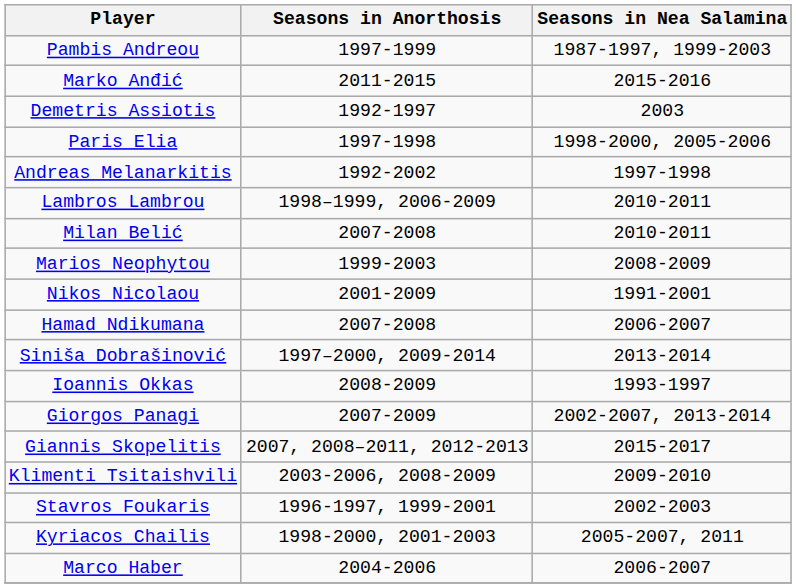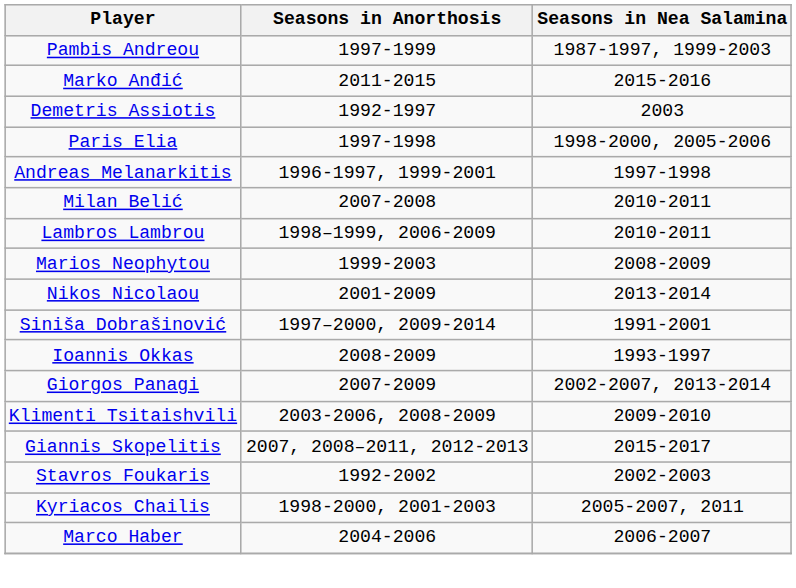 <table class="wikitable" style="margin:1em auto; text-align:center; font-size:90%">
 <tr>
 <th>Player</th>
 <th>Seasons in Anorthosis</th>
 <th>Seasons in Nea Salamina</th>
 </tr>
 <tr>
 <td><a href='#'>Pambis Andreou</a></td>
 <td>1997-1999</td>
 <td>1987-1997, 1999-2003</td>
 </tr>
 <tr>
 <td><a href='#'>Marko Anđić</a></td>
 <td>2011-2015</td>
 <td>2015-2016</td>
 </tr>
 <tr>
 <td><a href='#'>Demetris Assiotis</a></td>
 <td>1992-1997</td>
 <td>2003</td>
 </tr>
 <tr>
 <td><a href='#'>Paris Elia</a></td>
 <td>1997-1998</td>
 <td>1998-2000, 2005-2006</td>
 </tr>
 <tr>
 <td><a href='#'>Andreas Melanarkitis</a></td>
-<td>1992-2002</td>
+<td>1996-1997, 1999-2001</td>
 <td>1997-1998</td>
+</tr>
+<tr>
+<td><a href='#'>Milan Belić</a></td>
+<td>2007-2008</td>
+<td>2010-2011</td>
 </tr>
 <tr>
 <td><a href='#'>Lambros Lambrou</a></td>
 <td>1998–1999, 2006-2009</td>
-<td>2010-2011</td>
-</tr>
-<tr>
-<td><a href='#'>Milan Belić</a></td>
-<td>2007-2008</td>
 <td>2010-2011</td>
 </tr>
 <tr>
 <td><a href='#'>Marios Neophytou</a></td>
 <td>1999-2003</td>
 <td>2008-2009</td>
 </tr>
 <tr>
 <td><a href='#'>Nikos Nicolaou</a></td>
 <td>2001-2009</td>
-<td>1991-2001</td>
-</tr>
-<tr>
-<td><a href='#'>Hamad Ndikumana</a></td>
-<td>2007-2008</td>
-<td>2006-2007</td>
+<td>2013-2014</td>
 </tr>
 <tr>
 <td><a href='#'>Siniša Dobrašinović</a></td>
 <td>1997–2000, 2009-2014</td>
-<td>2013-2014</td>
+<td>1991-2001</td>
 </tr>
 <tr>
 <td><a href='#'>Ioannis Okkas</a></td>
 <td>2008-2009</td>
 <td>1993-1997</td>
 </tr>
 <tr>
 <td><a href='#'>Giorgos Panagi</a></td>
 <td>2007-2009</td>
 <td>2002-2007, 2013-2014</td>
 </tr>
 <tr>
+<td><a href='#'>Klimenti Tsitaishvili</a></td>
+<td>2003-2006, 2008-2009</td>
+<td>2009-2010</td>
+</tr>
+<tr>
 <td><a href='#'>Giannis Skopelitis</a></td>
 <td>2007, 2008–2011, 2012-2013</td>
 <td>2015-2017</td>
 </tr>
 <tr>
-<td><a href='#'>Klimenti Tsitaishvili</a></td>
-<td>2003-2006, 2008-2009</td>
-<td>2009-2010</td>
-</tr>
-<tr>
 <td><a href='#'>Stavros Foukaris</a></td>
-<td>1996-1997, 1999-2001</td>
+<td>1992-2002</td>
 <td>2002-2003</td>
 </tr>
 <tr>
 <td><a href='#'>Kyriacos Chailis</a></td>
 <td>1998-2000, 2001-2003</td>
 <td>2005-2007, 2011</td>
 </tr>
 <tr>
 <td><a href='#'>Marco Haber</a></td>
 <td>2004-2006</td>
 <td>2006-2007</td>
 </tr>
 <tr>
 </tr>
 </table>
